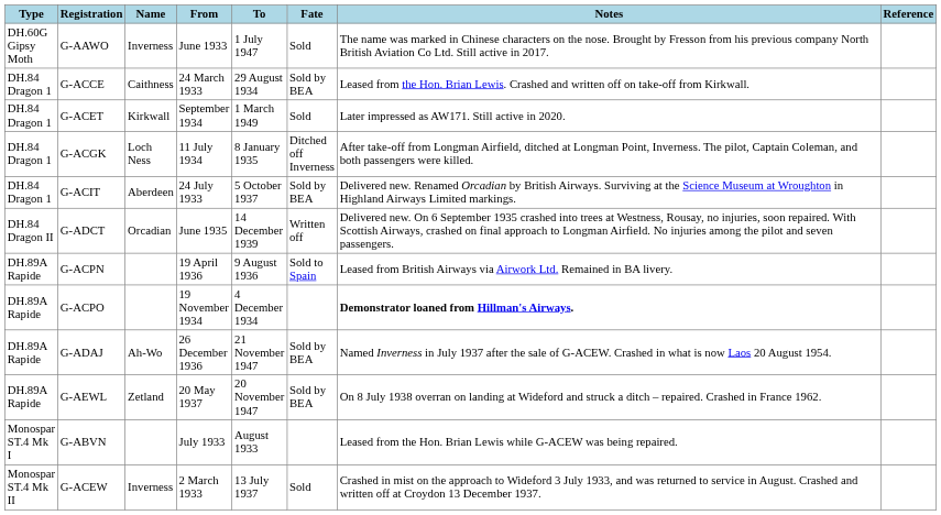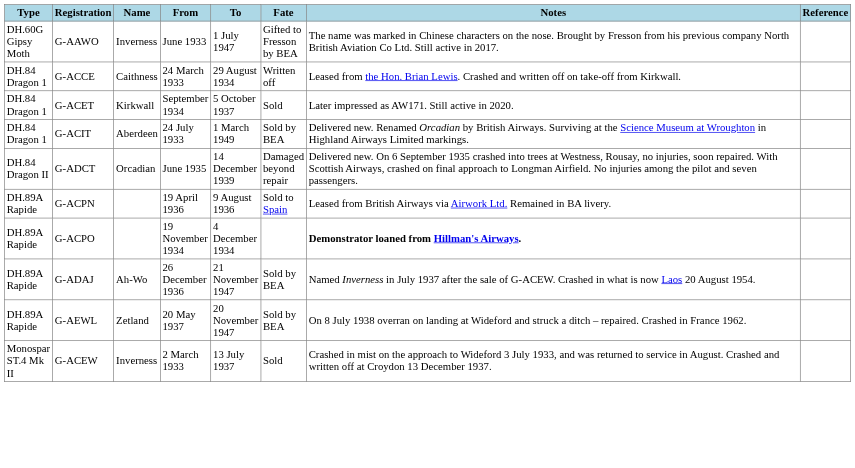 <table class="toccolours" border="1" cellpadding="3" style="border-collapse:collapse">
 <tr bgcolor=lightblue>
 <th>Type</th>
 <th>Registration</th>
 <th>Name</th>
 <th>From</th>
 <th>To</th>
 <th>Fate</th>
 <th style="width: 550pt;">Notes</th>
 <th>Reference</th>
 </tr>
 <tr>
 <td>DH.60G Gipsy Moth</td>
 <td>G-AAWO</td>
 <td>Inverness</td>
 <td>June 1933</td>
 <td>1 July 1947</td>
-<td>Sold</td>
+<td>Gifted to Fresson by BEA</td>
 <td>The name was marked in Chinese characters on the nose. Brought by Fresson from his previous company North British Aviation Co Ltd. Still active in 2017.</td>
 <td align=center></td>
 </tr>
 <tr>
 <td>DH.84 Dragon 1</td>
 <td>G-ACCE</td>
 <td>Caithness</td>
 <td>24 March 1933</td>
 <td>29 August 1934</td>
-<td>Sold by BEA</td>
+<td>Written off</td>
 <td>Leased from <a href='#'>the Hon. Brian Lewis</a>. Crashed and written off on take-off from Kirkwall.</td>
 <td align=center></td>
 </tr>
 <tr>
 <td>DH.84 Dragon 1</td>
 <td>G-ACET</td>
 <td>Kirkwall</td>
 <td>September 1934</td>
-<td>1 March 1949</td>
+<td>5 October 1937</td>
 <td>Sold</td>
 <td>Later impressed as AW171. Still active in 2020.</td>
-<td align=center></td>
-</tr>
-<tr>
-<td>DH.84 Dragon 1</td>
-<td>G-ACGK</td>
-<td>Loch Ness</td>
-<td>11 July 1934</td>
-<td>8 January 1935</td>
-<td>Ditched off Inverness</td>
-<td>After take-off from Longman Airfield, ditched at Longman Point, Inverness. The pilot, Captain Coleman, and both passengers were killed.</td>
 <td align=center></td>
 </tr>
 <tr>
 <td>DH.84 Dragon 1</td>
 <td>G-ACIT</td>
 <td>Aberdeen</td>
 <td>24 July 1933</td>
-<td>5 October 1937</td>
+<td>1 March 1949</td>
 <td>Sold by BEA</td>
 <td>Delivered new. Renamed <em>Orcadian</em> by British Airways. Surviving at the <a href='#'>Science Museum at Wroughton</a> in Highland Airways Limited markings.</td>
 <td align=center></td>
 </tr>
 <tr>
 <td>DH.84 Dragon II</td>
 <td>G-ADCT</td>
 <td>Orcadian</td>
 <td>June 1935</td>
 <td>14 December 1939</td>
-<td>Written off</td>
+<td>Damaged beyond repair</td>
 <td>Delivered new. On 6 September 1935 crashed into trees at Westness, Rousay, no injuries, soon repaired. With Scottish Airways, crashed on final approach to Longman Airfield. No injuries among the pilot and seven passengers.</td>
 <td align=center></td>
 </tr>
 <tr>
 <td>DH.89A Rapide</td>
 <td>G-ACPN</td>
 <td></td>
 <td>19 April 1936</td>
 <td>9 August 1936</td>
 <td>Sold to <a href='#'>Spain</a></td>
 <td>Leased from British Airways via <a href='#'>Airwork Ltd.</a> Remained in BA livery.</td>
 <td align=center></td>
 </tr>
 <tr>
 <td>DH.89A Rapide</td>
 <td>G-ACPO</td>
 <td></td>
 <td>19 November 1934</td>
 <td>4 December 1934</td>
 <td></td>
 <td><strong>Demonstrator loaned from <a href='#'>Hillman's Airways</a>.</strong></td>
 <td align=center></td>
 </tr>
 <tr>
 <td>DH.89A Rapide</td>
 <td>G-ADAJ</td>
 <td>Ah-Wo</td>
 <td>26 December 1936</td>
 <td>21 November 1947</td>
 <td>Sold by BEA</td>
 <td>Named <em>Inverness</em> in July 1937 after the sale of G-ACEW. Crashed in what is now <a href='#'>Laos</a> 20 August 1954.</td>
 <td align=center></td>
 </tr>
 <tr>
 <td>DH.89A Rapide</td>
 <td>G-AEWL</td>
 <td>Zetland</td>
 <td>20 May 1937</td>
 <td>20 November 1947</td>
 <td>Sold by BEA</td>
 <td>On 8 July 1938 overran on landing at Wideford and struck a ditch – repaired. Crashed in France 1962.</td>
 <td align=center></td>
 </tr>
 <tr>
-<td>Monospar ST.4 Mk I</td>
-<td>G-ABVN</td>
-<td></td>
-<td>July 1933</td>
-<td>August 1933</td>
-<td></td>
-<td>Leased from the Hon. Brian Lewis while G-ACEW was being repaired.</td>
-<td align=center></td>
-</tr>
-<tr>
 <td>Monospar ST.4 Mk II</td>
 <td>G-ACEW</td>
 <td>Inverness</td>
 <td>2 March 1933</td>
 <td>13 July 1937</td>
 <td>Sold</td>
 <td>Crashed in mist on the approach to Wideford 3 July 1933, and was returned to service in August. Crashed and written off at Croydon 13 December 1937.</td>
 <td align=center></td>
 </tr>
 </table>
